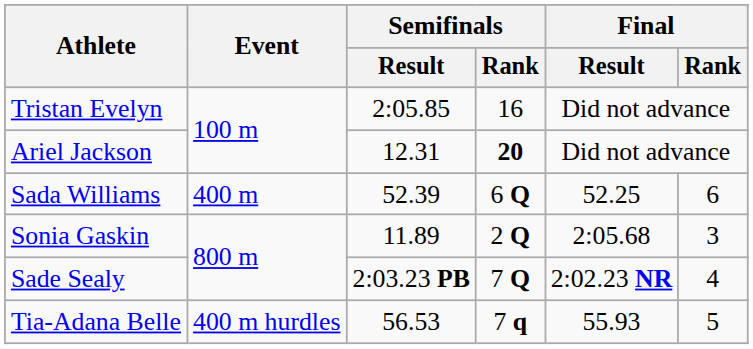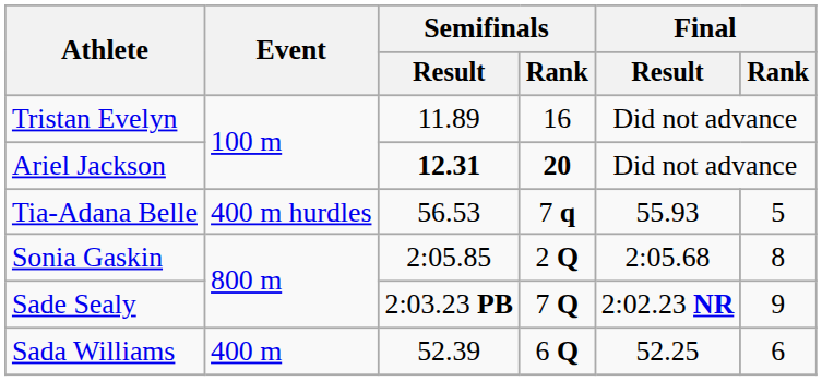 <table class=wikitable style="font-size:90%">
 <tr>
 <th rowspan="2">Athlete</th>
 <th rowspan="2">Event</th>
 <th colspan="2">Semifinals</th>
 <th colspan="2">Final</th>
 </tr>
 <tr style="font-size:95%">
 <th>Result</th>
 <th>Rank</th>
 <th>Result</th>
 <th>Rank</th>
 </tr>
 <tr align=center>
 <td align=left><a href='#'>Tristan Evelyn</a></td>
 <td align=left rowspan=2><a href='#'>100 m</a></td>
-<td>2:05.85</td>
+<td>11.89</td>
 <td>16</td>
 <td colspan=2>Did not advance</td>
 </tr>
 <tr align=center>
 <td align=left><a href='#'>Ariel Jackson</a></td>
-<td>12.31</td>
+<td><strong>12.31</strong></td>
 <td><strong>20</strong></td>
 <td colspan=2>Did not advance</td>
+</tr>
+<tr align=center>
+<td align=left><a href='#'>Tia-Adana Belle</a></td>
+<td align=left><a href='#'>400 m hurdles</a></td>
+<td>56.53</td>
+<td>7 <strong>q</strong></td>
+<td>55.93</td>
+<td>5</td>
+</tr>
+<tr align=center>
+<td align=left><a href='#'>Sonia Gaskin</a></td>
+<td align=left rowspan=2><a href='#'>800 m</a></td>
+<td>2:05.85</td>
+<td>2 <strong>Q</strong></td>
+<td>2:05.68</td>
+<td>8</td>
+</tr>
+<tr align=center>
+<td align=left><a href='#'>Sade Sealy</a></td>
+<td>2:03.23 <strong>PB</strong></td>
+<td>7 <strong>Q</strong></td>
+<td>2:02.23 <strong><a href='#'>NR</a></strong></td>
+<td>9</td>
 </tr>
 <tr align=center>
 <td align=left><a href='#'>Sada Williams</a></td>
 <td align=left><a href='#'>400 m</a></td>
 <td>52.39</td>
 <td>6 <strong>Q</strong></td>
 <td>52.25</td>
 <td>6</td>
 </tr>
-<tr align=center>
-<td align=left><a href='#'>Sonia Gaskin</a></td>
-<td align=left rowspan=2><a href='#'>800 m</a></td>
-<td>11.89</td>
-<td>2 <strong>Q</strong></td>
-<td>2:05.68</td>
-<td>3</td>
-</tr>
-<tr align=center>
-<td align=left><a href='#'>Sade Sealy</a></td>
-<td>2:03.23 <strong>PB</strong></td>
-<td>7 <strong>Q</strong></td>
-<td>2:02.23 <strong><a href='#'>NR</a></strong></td>
-<td>4</td>
-</tr>
-<tr align=center>
-<td align=left><a href='#'>Tia-Adana Belle</a></td>
-<td align=left><a href='#'>400 m hurdles</a></td>
-<td>56.53</td>
-<td>7 <strong>q</strong></td>
-<td>55.93</td>
-<td>5</td>
-</tr>
 </table>
